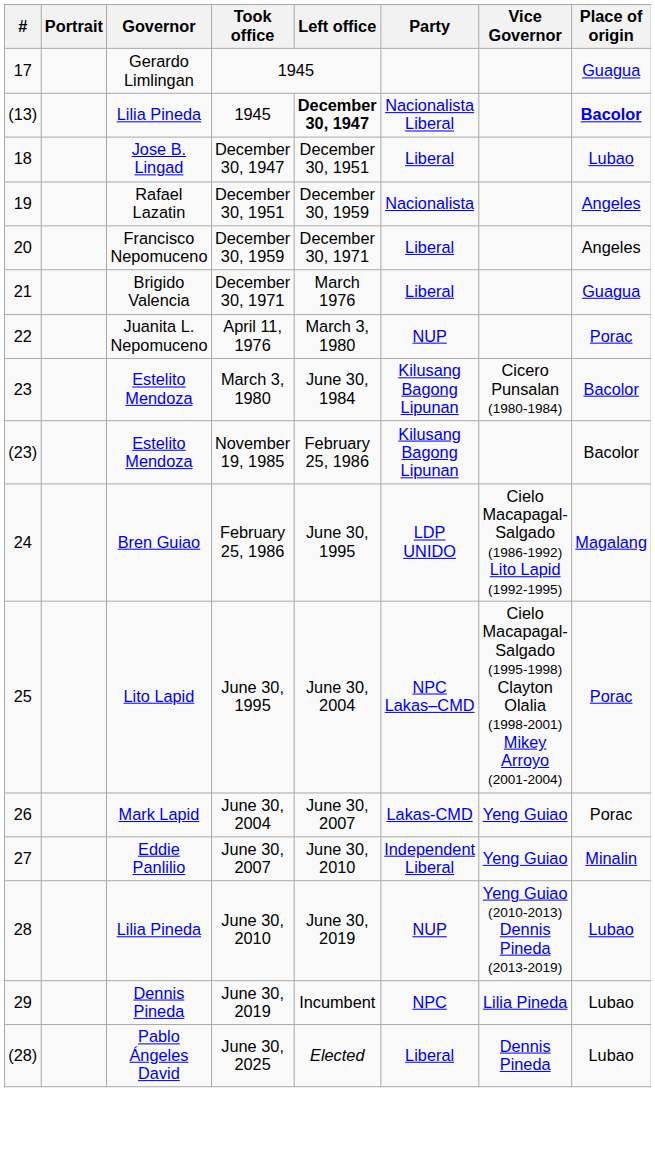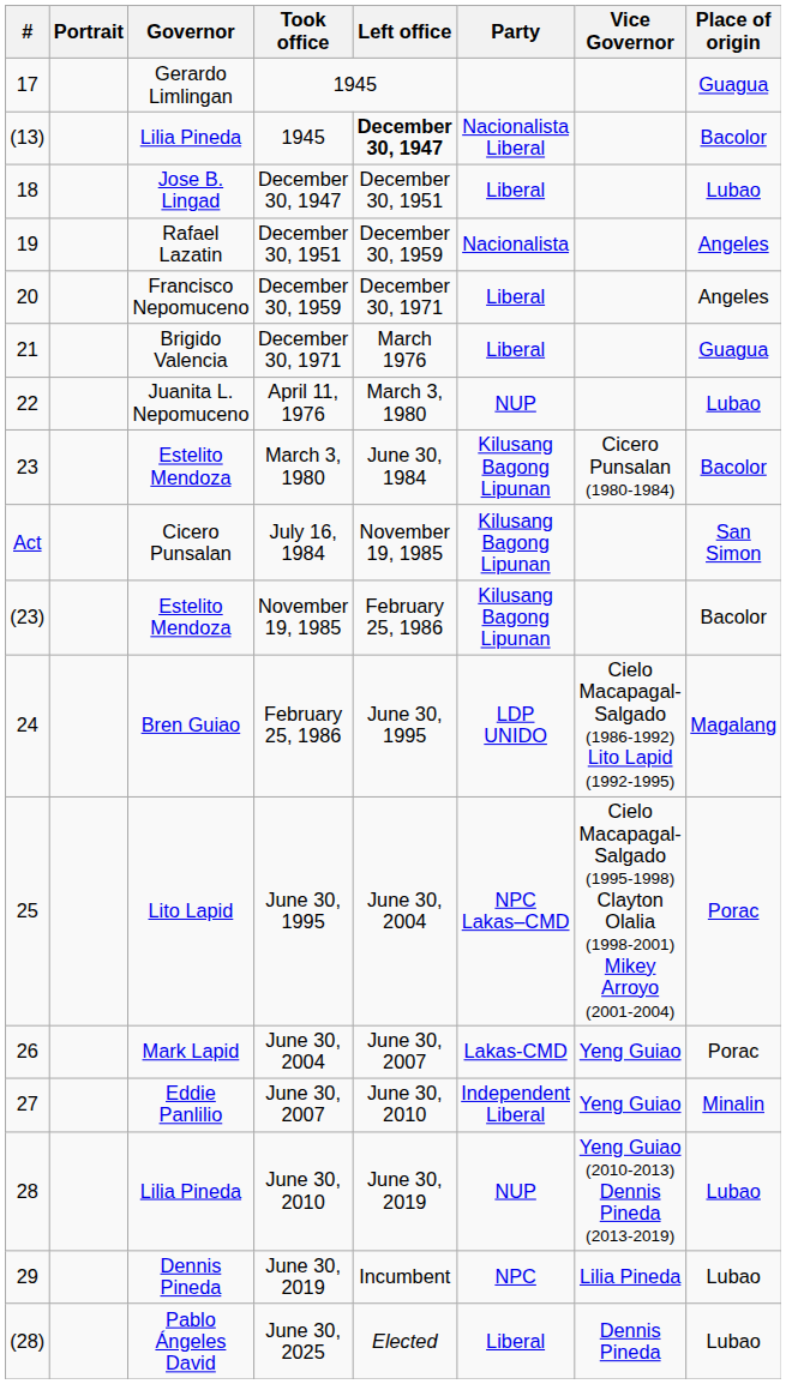 <table class="wikitable" style="text-align:center;">
 <tr>
 <th>#</th>
 <th>Portrait</th>
 <th>Governor</th>
 <th>Took office</th>
 <th>Left office</th>
 <th>Party</th>
 <th>Vice Governor</th>
 <th>Place of origin</th>
 </tr>
 <tr>
 <td>17</td>
 <td></td>
 <td>Gerardo Limlingan</td>
 <td colspan="2">1945</td>
 <td></td>
 <td></td>
 <td><a href='#'>Guagua</a></td>
 </tr>
 <tr>
 <td>(13)</td>
 <td></td>
 <td><a href='#'>Lilia Pineda</a></td>
 <td>1945</td>
 <td><strong>December 30, 1947</strong></td>
 <td><a href='#'>Nacionalista</a><br><a href='#'>Liberal</a></td>
 <td></td>
-<td><strong><a href='#'>Bacolor</a></strong></td>
+<td><a href='#'>Bacolor</a></td>
 </tr>
 <tr>
 <td>18</td>
 <td></td>
 <td><a href='#'>Jose B. Lingad</a></td>
 <td>December 30, 1947</td>
 <td>December 30, 1951</td>
 <td><a href='#'>Liberal</a></td>
 <td></td>
 <td><a href='#'>Lubao</a></td>
 </tr>
 <tr>
 <td>19</td>
 <td></td>
 <td>Rafael Lazatin</td>
 <td>December 30, 1951</td>
 <td>December 30, 1959</td>
 <td><a href='#'>Nacionalista</a></td>
 <td></td>
 <td><a href='#'>Angeles</a></td>
 </tr>
 <tr>
 <td>20</td>
 <td></td>
 <td>Francisco Nepomuceno</td>
 <td>December 30, 1959</td>
 <td>December 30, 1971</td>
 <td><a href='#'>Liberal</a></td>
 <td></td>
 <td>Angeles</td>
 </tr>
 <tr>
 <td>21</td>
 <td></td>
 <td>Brigido Valencia</td>
 <td>December 30, 1971</td>
 <td>March 1976</td>
 <td><a href='#'>Liberal</a></td>
 <td></td>
 <td><a href='#'>Guagua</a></td>
 </tr>
 <tr>
 <td>22</td>
 <td></td>
 <td>Juanita L. Nepomuceno</td>
 <td>April 11, 1976</td>
 <td>March 3, 1980</td>
 <td><a href='#'>NUP</a></td>
 <td></td>
-<td><a href='#'>Porac</a></td>
+<td><a href='#'>Lubao</a></td>
 </tr>
 <tr>
 <td>23</td>
 <td></td>
 <td><a href='#'>Estelito Mendoza</a></td>
 <td>March 3, 1980</td>
 <td>June 30, 1984</td>
 <td><a href='#'>Kilusang Bagong Lipunan</a></td>
 <td>Cicero Punsalan <small>(1980-1984)</small></td>
 <td><a href='#'>Bacolor</a></td>
+</tr>
+<tr>
+<td><a href='#'>Act</a></td>
+<td></td>
+<td>Cicero Punsalan</td>
+<td>July 16, 1984</td>
+<td>November 19, 1985</td>
+<td><a href='#'>Kilusang Bagong Lipunan</a></td>
+<td></td>
+<td><a href='#'>San Simon</a></td>
 </tr>
 <tr>
 <td>(23)</td>
 <td></td>
 <td><a href='#'>Estelito Mendoza</a></td>
 <td>November 19, 1985</td>
 <td>February 25, 1986</td>
 <td><a href='#'>Kilusang Bagong Lipunan</a></td>
 <td></td>
 <td>Bacolor</td>
 </tr>
 <tr>
 <td>24</td>
 <td></td>
 <td><a href='#'>Bren Guiao</a></td>
 <td>February 25, 1986</td>
 <td>June 30, 1995</td>
 <td><a href='#'>LDP</a><br><a href='#'>UNIDO</a></td>
 <td>Cielo Macapagal-Salgado <small>(1986-1992)</small><br><a href='#'>Lito Lapid</a> <small>(1992-1995)</small></td>
 <td><a href='#'>Magalang</a></td>
 </tr>
 <tr>
 <td>25</td>
 <td></td>
 <td><a href='#'>Lito Lapid</a></td>
 <td>June 30, 1995</td>
 <td>June 30, 2004</td>
 <td><a href='#'>NPC</a><br><a href='#'>Lakas–CMD</a></td>
 <td>Cielo Macapagal-Salgado <small>(1995-1998)</small><br>Clayton Olalia <small>(1998-2001)</small><br><a href='#'>Mikey Arroyo</a> <small>(2001-2004)</small></td>
 <td><a href='#'>Porac</a></td>
 </tr>
 <tr>
 <td>26</td>
 <td></td>
 <td><a href='#'>Mark Lapid</a></td>
 <td>June 30, 2004</td>
 <td>June 30, 2007</td>
 <td><a href='#'>Lakas-CMD</a></td>
 <td><a href='#'>Yeng Guiao</a></td>
 <td>Porac</td>
 </tr>
 <tr>
 <td>27</td>
 <td></td>
 <td><a href='#'>Eddie Panlilio</a></td>
 <td>June 30, 2007</td>
 <td>June 30, 2010</td>
 <td><a href='#'>Independent</a><br><a href='#'>Liberal</a></td>
 <td><a href='#'>Yeng Guiao</a></td>
 <td><a href='#'>Minalin</a></td>
 </tr>
 <tr>
 <td>28</td>
 <td></td>
 <td><a href='#'>Lilia Pineda</a></td>
 <td>June 30, 2010</td>
 <td>June 30, 2019</td>
 <td><a href='#'>NUP</a></td>
 <td><a href='#'>Yeng Guiao</a> <small>(2010-2013)</small><br><a href='#'>Dennis Pineda</a> <small>(2013-2019)</small></td>
 <td><a href='#'>Lubao</a></td>
 </tr>
 <tr>
 <td>29</td>
 <td></td>
 <td><a href='#'>Dennis Pineda</a></td>
 <td>June 30, 2019</td>
 <td>Incumbent</td>
 <td><a href='#'>NPC</a></td>
 <td><a href='#'>Lilia Pineda</a></td>
 <td>Lubao</td>
 </tr>
 <tr>
 <td>(28)</td>
 <td></td>
 <td><a href='#'>Pablo Ángeles David</a></td>
 <td>June 30, 2025</td>
 <td><em>Elected</em></td>
 <td><a href='#'>Liberal</a></td>
 <td><a href='#'>Dennis Pineda</a></td>
 <td>Lubao</td>
 </tr>
 </table>
